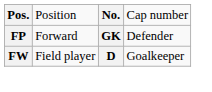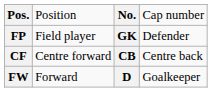 <table class="wikitable" style="font-size:90%;">
 <tr>
 <th>Pos.</th>
 <td>Position</td>
 <th>No.</th>
 <td>Cap number</td>
 </tr>
 <tr>
 <th>FP</th>
-<td>Forward</td>
+<td>Field player</td>
 <th>GK</th>
 <td>Defender</td>
 </tr>
 <tr>
+<th>CF</th>
+<td>Centre forward</td>
+<th>CB</th>
+<td>Centre back</td>
+</tr>
+<tr>
 <th>FW</th>
-<td>Field player</td>
+<td>Forward</td>
 <th>D</th>
 <td>Goalkeeper</td>
 </tr>
 </table>
